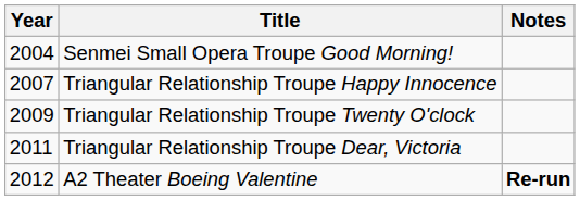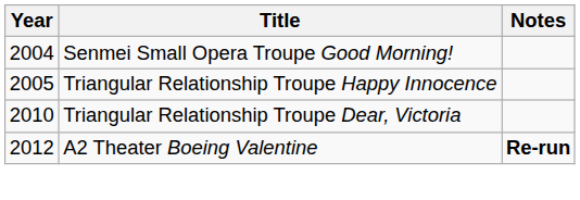 <table class="wikitable">
 <tr>
 <th>Year</th>
 <th>Title</th>
 <th>Notes</th>
 </tr>
 <tr>
 <td>2004</td>
 <td>Senmei Small Opera Troupe <em>Good Morning!</em></td>
 <td></td>
 </tr>
 <tr>
-<td>2007</td>
+<td>2005</td>
 <td>Triangular Relationship Troupe <em>Happy Innocence</em></td>
 <td></td>
 </tr>
 <tr>
-<td>2009</td>
-<td>Triangular Relationship Troupe <em>Twenty O'clock</em></td>
-<td></td>
-</tr>
-<tr>
-<td>2011</td>
+<td>2010</td>
 <td>Triangular Relationship Troupe <em>Dear, Victoria</em></td>
 <td></td>
 </tr>
 <tr>
 <td>2012</td>
 <td>A2 Theater <em>Boeing Valentine</em></td>
 <td><strong>Re-run</strong></td>
 </tr>
 </table>
